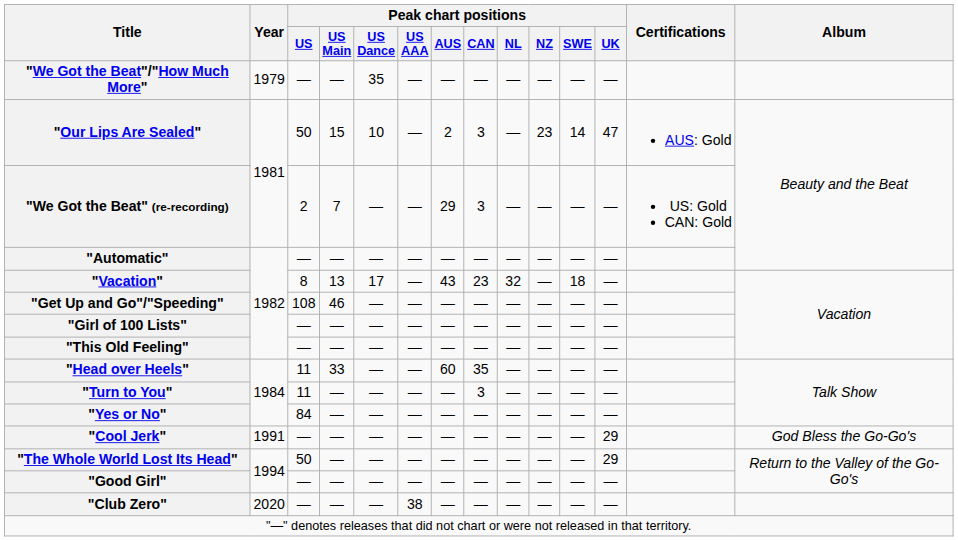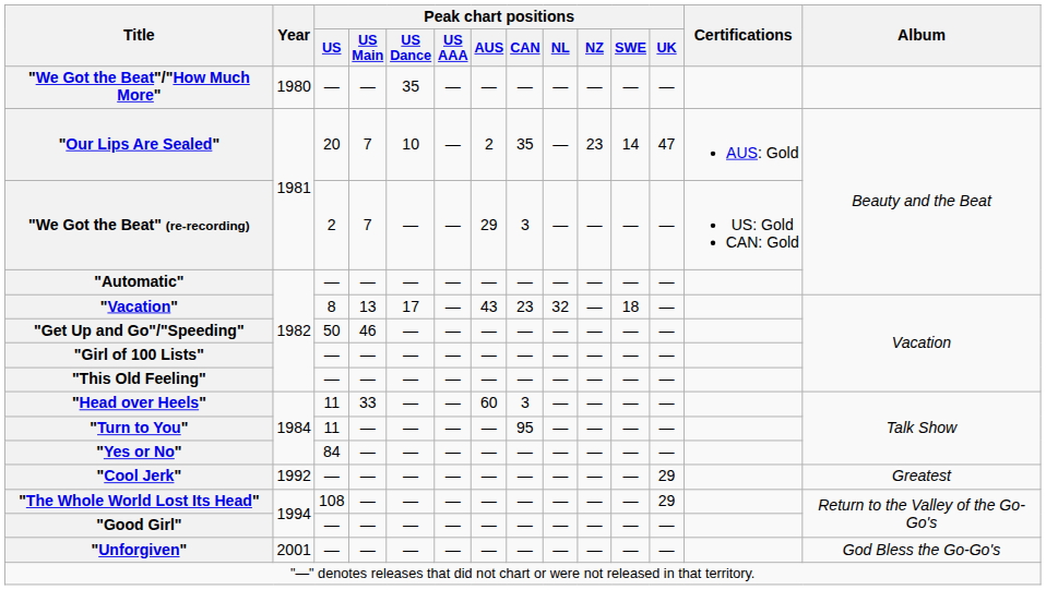 <table class="wikitable plainrowheaders" style="text-align:center;">
 <tr>
 <th rowspan="2" scope="col" style="width:17em;">Title</th>
 <th rowspan="2" scope="col" style="width:2em;">Year</th>
 <th colspan="10">Peak chart positions</th>
 <th rowspan="2">Certifications</th>
 <th rowspan="2" style="width:15em;">Album</th>
 </tr>
 <tr>
 <th scope="col" style="width:2em;font-size:90%;"><a href='#'>US</a><br></th>
 <th scope="col" style="width:2em;font-size:90%;"><a href='#'>US Main</a><br></th>
 <th scope="col" style="width:2em;font-size:90%;"><a href='#'>US Dance</a><br></th>
 <th scope="col" style="width:2em;font-size:90%;"><a href='#'>US AAA</a><br></th>
 <th scope="col" style="width:2em;font-size:90%;"><a href='#'>AUS</a><br></th>
 <th scope="col" style="width:2em;font-size:90%;"><a href='#'>CAN</a><br></th>
 <th scope="col" style="width:2em;font-size:90%;"><a href='#'>NL</a><br></th>
 <th scope="col" style="width:2em;font-size:90%;"><a href='#'>NZ</a><br></th>
 <th scope="col" style="width:2em;font-size:90%;"><a href='#'>SWE</a><br></th>
 <th scope="col" style="width:2em;font-size:90%;"><a href='#'>UK</a><br></th>
 </tr>
 <tr>
 <th scope="row">"<a href='#'>We Got the Beat</a>"/"<a href='#'>How Much More</a>" </th>
-<td>1979</td>
+<td>1980</td>
 <td>—</td>
 <td>—</td>
 <td>35</td>
 <td>—</td>
 <td>—</td>
 <td>—</td>
 <td>—</td>
 <td>—</td>
 <td>—</td>
 <td>—</td>
 <td></td>
 <td></td>
 </tr>
 <tr>
 <th scope="row">"<a href='#'>Our Lips Are Sealed</a>"</th>
 <td rowspan="2">1981</td>
-<td>50</td>
-<td>15</td>
+<td>20</td>
+<td>7</td>
 <td>10</td>
 <td>—</td>
 <td>2</td>
-<td>3</td>
+<td>35</td>
 <td>—</td>
 <td>23</td>
 <td>14</td>
 <td>47</td>
 <td><br><ul><li><a href='#'>AUS</a>: Gold</li></ul></td>
 <td rowspan="3"><em>Beauty and the Beat</em></td>
 </tr>
 <tr>
 <th scope="row">"We Got the Beat" <small>(re-recording)</small></th>
 <td>2</td>
 <td>7</td>
 <td>—</td>
 <td>—</td>
 <td>29</td>
 <td>3</td>
 <td>—</td>
 <td>—</td>
 <td>—</td>
 <td>—</td>
 <td><br><ul><li>US: Gold</li><li>CAN: Gold</li></ul></td>
 </tr>
 <tr>
 <th scope="row">"Automatic" </th>
 <td rowspan="5">1982</td>
 <td>—</td>
 <td>—</td>
 <td>—</td>
 <td>—</td>
 <td>—</td>
 <td>—</td>
 <td>—</td>
 <td>—</td>
 <td>—</td>
 <td>—</td>
 <td></td>
 </tr>
 <tr>
 <th scope="row">"<a href='#'>Vacation</a>"</th>
 <td>8</td>
 <td>13</td>
 <td>17</td>
 <td>—</td>
 <td>43</td>
 <td>23</td>
 <td>32</td>
 <td>—</td>
 <td>18</td>
 <td>—</td>
 <td></td>
 <td rowspan="4"><em>Vacation</em></td>
 </tr>
 <tr>
 <th scope="row">"Get Up and Go"/"Speeding" </th>
-<td>108</td>
+<td>50</td>
 <td>46</td>
 <td>—</td>
 <td>—</td>
 <td>—</td>
 <td>—</td>
 <td>—</td>
 <td>—</td>
 <td>—</td>
 <td>—</td>
 <td></td>
 </tr>
 <tr>
 <th scope="row">"Girl of 100 Lists" </th>
 <td>—</td>
 <td>—</td>
 <td>—</td>
 <td>—</td>
 <td>—</td>
 <td>—</td>
 <td>—</td>
 <td>—</td>
 <td>—</td>
 <td>—</td>
 <td></td>
 </tr>
 <tr>
 <th scope="row">"This Old Feeling"</th>
 <td>—</td>
 <td>—</td>
 <td>—</td>
 <td>—</td>
 <td>—</td>
 <td>—</td>
 <td>—</td>
 <td>—</td>
 <td>—</td>
 <td>—</td>
 <td></td>
 </tr>
 <tr>
 <th scope="row">"<a href='#'>Head over Heels</a>"</th>
 <td rowspan="3">1984</td>
 <td>11</td>
 <td>33</td>
 <td>—</td>
 <td>—</td>
 <td>60</td>
-<td>35</td>
+<td>3</td>
 <td>—</td>
 <td>—</td>
 <td>—</td>
 <td>—</td>
 <td></td>
 <td rowspan="3"><em>Talk Show</em></td>
 </tr>
 <tr>
 <th scope="row">"<a href='#'>Turn to You</a>"</th>
 <td>11</td>
 <td>—</td>
 <td>—</td>
 <td>—</td>
 <td>—</td>
-<td>3</td>
+<td>95</td>
 <td>—</td>
 <td>—</td>
 <td>—</td>
 <td>—</td>
 <td></td>
 </tr>
 <tr>
 <th scope="row">"<a href='#'>Yes or No</a>"</th>
 <td>84</td>
 <td>—</td>
 <td>—</td>
 <td>—</td>
 <td>—</td>
 <td>—</td>
 <td>—</td>
 <td>—</td>
 <td>—</td>
 <td>—</td>
 <td></td>
 </tr>
 <tr>
 <th scope="row">"<a href='#'>Cool Jerk</a>"</th>
-<td>1991</td>
+<td>1992</td>
 <td>—</td>
 <td>—</td>
 <td>—</td>
 <td>—</td>
 <td>—</td>
 <td>—</td>
 <td>—</td>
 <td>—</td>
 <td>—</td>
 <td>29</td>
 <td></td>
-<td><em>God Bless the Go-Go's</em></td>
+<td><em>Greatest</em></td>
 </tr>
 <tr>
 <th scope="row">"<a href='#'>The Whole World Lost Its Head</a>"</th>
 <td rowspan="2">1994</td>
-<td>50</td>
+<td>108</td>
 <td>—</td>
 <td>—</td>
 <td>—</td>
 <td>—</td>
 <td>—</td>
 <td>—</td>
 <td>—</td>
 <td>—</td>
 <td>29</td>
 <td></td>
 <td rowspan="2"><em>Return to the Valley of the Go-Go's</em></td>
 </tr>
 <tr>
 <th scope="row">"Good Girl"</th>
 <td>—</td>
 <td>—</td>
 <td>—</td>
 <td>—</td>
 <td>—</td>
 <td>—</td>
 <td>—</td>
 <td>—</td>
 <td>—</td>
 <td>—</td>
 <td></td>
 </tr>
 <tr>
-<th scope="row">"Club Zero"</th>
-<td>2020</td>
+<th scope="row">"<a href='#'>Unforgiven</a>"</th>
+<td>2001</td>
 <td>—</td>
 <td>—</td>
 <td>—</td>
-<td>38</td>
+<td>—</td>
 <td>—</td>
 <td>—</td>
 <td>—</td>
 <td>—</td>
 <td>—</td>
 <td>—</td>
 <td></td>
-<td></td>
+<td><em>God Bless the Go-Go's</em></td>
 </tr>
 <tr>
 <td colspan="14" style="font-size:90%">"—" denotes releases that did not chart or were not released in that territory.</td>
 </tr>
 </table>
